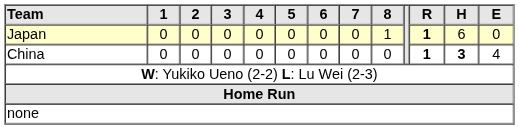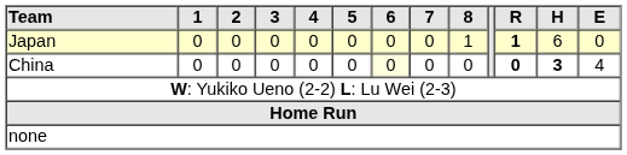 <table border=1 cellspacing=0 width=567 style="margin-left:3em;">
 <tr style="text-align:center; background-color:#e6e6e6;">
 <th align=left width=28%>Team</th>
 <th width=33>1</th>
 <th width=33>2</th>
 <th width=33>3</th>
 <th width=33>4</th>
 <th width=33>5</th>
 <th width=33>6</th>
 <th width=33>7</th>
 <th width=33>8</th>
 <th rowspan="3" width=3></th>
 <th width=36>R</th>
 <th width=36>H</th>
 <th width=36>E</th>
 </tr>
 <tr style="text-align:center;" bgcolor="#ffffcc">
 <td align=left> Japan</td>
 <td>0</td>
 <td>0</td>
 <td>0</td>
 <td>0</td>
 <td>0</td>
 <td>0</td>
 <td>0</td>
 <td>1</td>
 <td><strong>1</strong></td>
 <td>6</td>
 <td>0</td>
 </tr>
 <tr style="text-align:center;">
 <td align=left> China</td>
 <td>0</td>
 <td>0</td>
 <td>0</td>
 <td>0</td>
 <td>0</td>
+<td style="background: lightyellow;">0</td>
 <td>0</td>
 <td>0</td>
-<td>0</td>
-<td><strong>1</strong></td>
+<td><strong>0</strong></td>
 <td><strong>3</strong></td>
 <td>4</td>
 </tr>
 <tr style="text-align:center;">
 <td colspan=13><strong>W</strong>: Yukiko Ueno (2-2) <strong>L</strong>: Lu Wei (2-3)</td>
 </tr>
 <tr style="text-align:center; background-color:#e6e6e6;">
 <th colspan=13>Home Run</th>
 </tr>
 <tr style="text-align:left;">
 <td colspan=13>none</td>
 </tr>
 </table>
